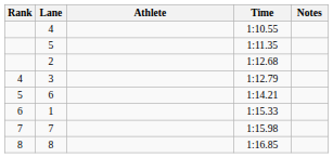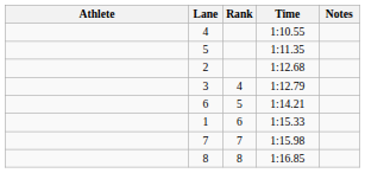 <table class="wikitable sortable" style="text-align:center">
 <tr>
+<th width=250>Athlete</th>
+<th width=40>Lane</th>
 <th width=40>Rank</th>
-<th width=40>Lane</th>
-<th width=250>Athlete</th>
 <th width=80>Time</th>
 <th width=50>Notes</th>
 </tr>
 <tr>
+<td align=left></td>
+<td>4</td>
 <td></td>
-<td>4</td>
-<td align=left></td>
 <td>1:10.55</td>
 <td></td>
 </tr>
 <tr>
+<td align=left></td>
+<td>5</td>
 <td></td>
-<td>5</td>
-<td align=left></td>
 <td>1:11.35</td>
 <td></td>
 </tr>
 <tr>
+<td align=left></td>
+<td>2</td>
 <td></td>
-<td>2</td>
-<td align=left></td>
 <td>1:12.68</td>
 <td></td>
 </tr>
 <tr>
+<td align=left></td>
+<td>3</td>
 <td>4</td>
-<td>3</td>
-<td align=left></td>
 <td>1:12.79</td>
 <td></td>
 </tr>
 <tr>
+<td align=left></td>
+<td>6</td>
 <td>5</td>
-<td>6</td>
-<td align=left></td>
 <td>1:14.21</td>
 <td></td>
 </tr>
 <tr>
+<td align=left></td>
+<td>1</td>
 <td>6</td>
-<td>1</td>
-<td align=left></td>
 <td>1:15.33</td>
 <td></td>
 </tr>
 <tr>
+<td align=left></td>
 <td>7</td>
 <td>7</td>
-<td align=left></td>
 <td>1:15.98</td>
 <td></td>
 </tr>
 <tr>
+<td align=left></td>
 <td>8</td>
 <td>8</td>
-<td align=left></td>
 <td>1:16.85</td>
 <td></td>
 </tr>
 </table>
